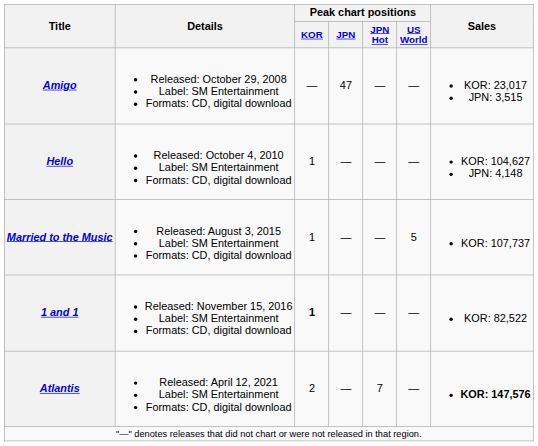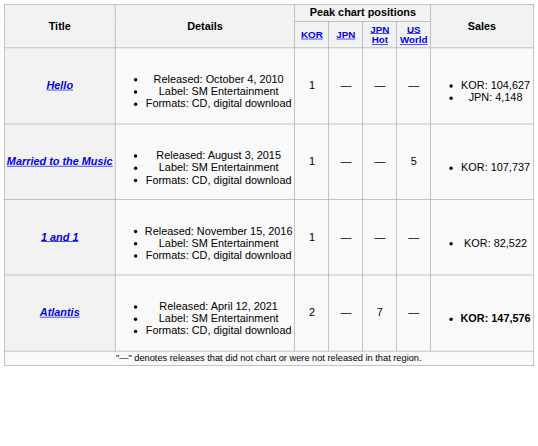 <table class="wikitable plainrowheaders" style="text-align:center;">
 <tr>
 <th scope="col" rowspan="2">Title</th>
 <th scope="col" rowspan="2">Details</th>
 <th scope="col" colspan="4">Peak chart positions</th>
 <th scope="col" rowspan="2">Sales</th>
 </tr>
 <tr>
 <th scope="col" style="width:3em;font-size:90%;"><a href='#'>KOR</a><br></th>
 <th scope="col" style="width:3em;font-size:90%;"><a href='#'>JPN</a><br></th>
 <th scope="col" style="width:3em;font-size:90%;"><a href='#'>JPN Hot</a><br></th>
 <th scope="col" style="width:3em;font-size:90%;"><a href='#'>US<br>World</a><br></th>
-</tr>
-<tr>
-<th scope="row"><em><a href='#'>Amigo</a></em></th>
-<td><br><ul><li>Released: October 29, 2008</li><li>Label: SM Entertainment</li><li>Formats: CD, digital download</li></ul></td>
-<td>—</td>
-<td>47</td>
-<td>—</td>
-<td>—</td>
-<td><br><ul><li>KOR: 23,017</li><li>JPN: 3,515</li></ul></td>
 </tr>
 <tr>
 <th scope="row"><em><a href='#'>Hello</a></em></th>
 <td><br><ul><li>Released: October 4, 2010</li><li>Label: SM Entertainment</li><li>Formats: CD, digital download</li></ul></td>
 <td>1</td>
 <td>—</td>
 <td>—</td>
 <td>—</td>
 <td><br><ul><li>KOR: 104,627</li><li>JPN: 4,148</li></ul></td>
 </tr>
 <tr>
 <th scope="row"><em><a href='#'>Married to the Music</a></em></th>
 <td><br><ul><li>Released: August 3, 2015</li><li>Label: SM Entertainment</li><li>Formats: CD, digital download</li></ul></td>
 <td>1</td>
 <td>—</td>
 <td>—</td>
 <td>5</td>
 <td><br><ul><li>KOR: 107,737</li></ul></td>
 </tr>
 <tr>
 <th scope="row"><em><a href='#'>1 and 1</a></em></th>
 <td><br><ul><li>Released: November 15, 2016</li><li>Label: SM Entertainment</li><li>Formats: CD, digital download</li></ul></td>
-<td><strong>1</strong></td>
+<td>1</td>
 <td>—</td>
 <td>—</td>
 <td>—</td>
 <td><br><ul><li>KOR: 82,522</li></ul></td>
 </tr>
 <tr>
 <th scope="row"><em><a href='#'>Atlantis</a></em></th>
 <td><br><ul><li>Released: April 12, 2021</li><li>Label: SM Entertainment</li><li>Formats: CD, digital download</li></ul></td>
 <td>2</td>
 <td>—</td>
 <td>7</td>
 <td>—</td>
 <td><strong><br><ul><li>KOR: 147,576</li></ul></strong></td>
 </tr>
 <tr>
 <td colspan="7" style="font-size:85%">"—" denotes releases that did not chart or were not released in that region.</td>
 </tr>
 </table>
